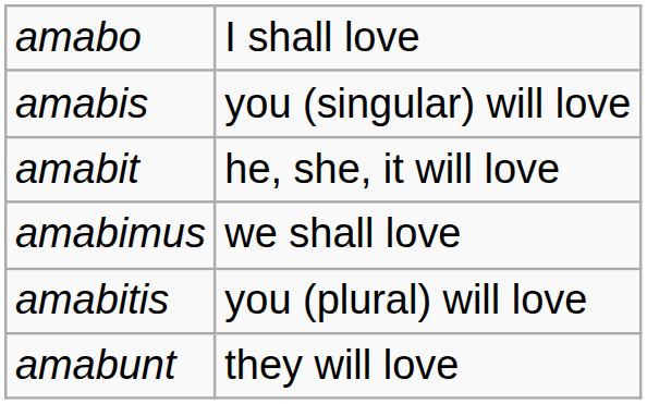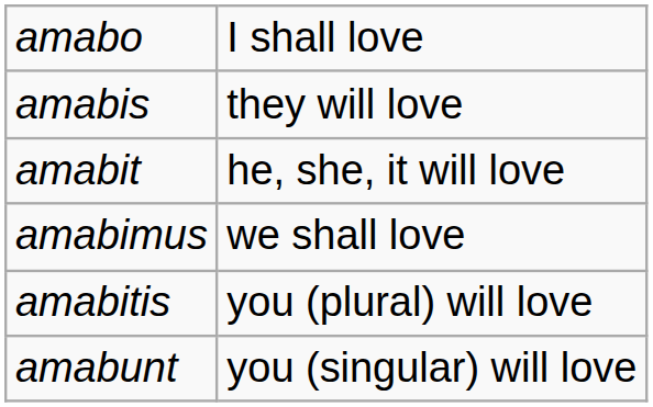 <table class="wikitable">
 <tr>
 <td><em>amabo</em></td>
 <td>I shall love</td>
 </tr>
 <tr>
 <td><em>amabis</em></td>
-<td>you (singular) will love</td>
+<td>they will love</td>
 </tr>
 <tr>
 <td><em>amabit</em></td>
 <td>he, she, it will love</td>
 </tr>
 <tr>
 <td><em>amabimus</em></td>
 <td>we shall love</td>
 </tr>
 <tr>
 <td><em>amabitis</em></td>
 <td>you (plural) will love</td>
 </tr>
 <tr>
 <td><em>amabunt</em></td>
-<td>they will love</td>
+<td>you (singular) will love</td>
 </tr>
 </table>
